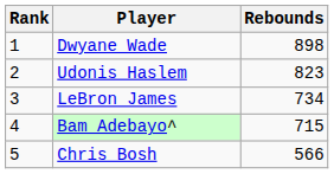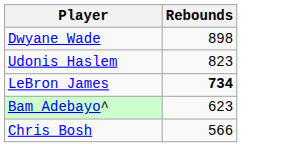 <table class="wikitable">
 <tr>
-<th scope="col">Rank</th>
 <th scope="col" width="140px">Player</th>
 <th scope="col">Rebounds</th>
 </tr>
 <tr>
-<td>1</td>
 <td><a href='#'>Dwyane Wade</a></td>
 <td align="right">898</td>
 </tr>
 <tr>
-<td>2</td>
 <td><a href='#'>Udonis Haslem</a></td>
 <td align="right">823</td>
 </tr>
 <tr>
-<td>3</td>
 <td><a href='#'>LeBron James</a></td>
-<td align="right">734</td>
+<td align="right"><strong>734</strong></td>
 </tr>
 <tr>
-<td>4</td>
 <td style="background-color:#CCFFCC"><a href='#'>Bam Adebayo</a>^</td>
-<td align="right">715</td>
+<td align="right">623</td>
 </tr>
 <tr>
-<td>5</td>
 <td><a href='#'>Chris Bosh</a></td>
 <td align="right">566</td>
 </tr>
 </table>
